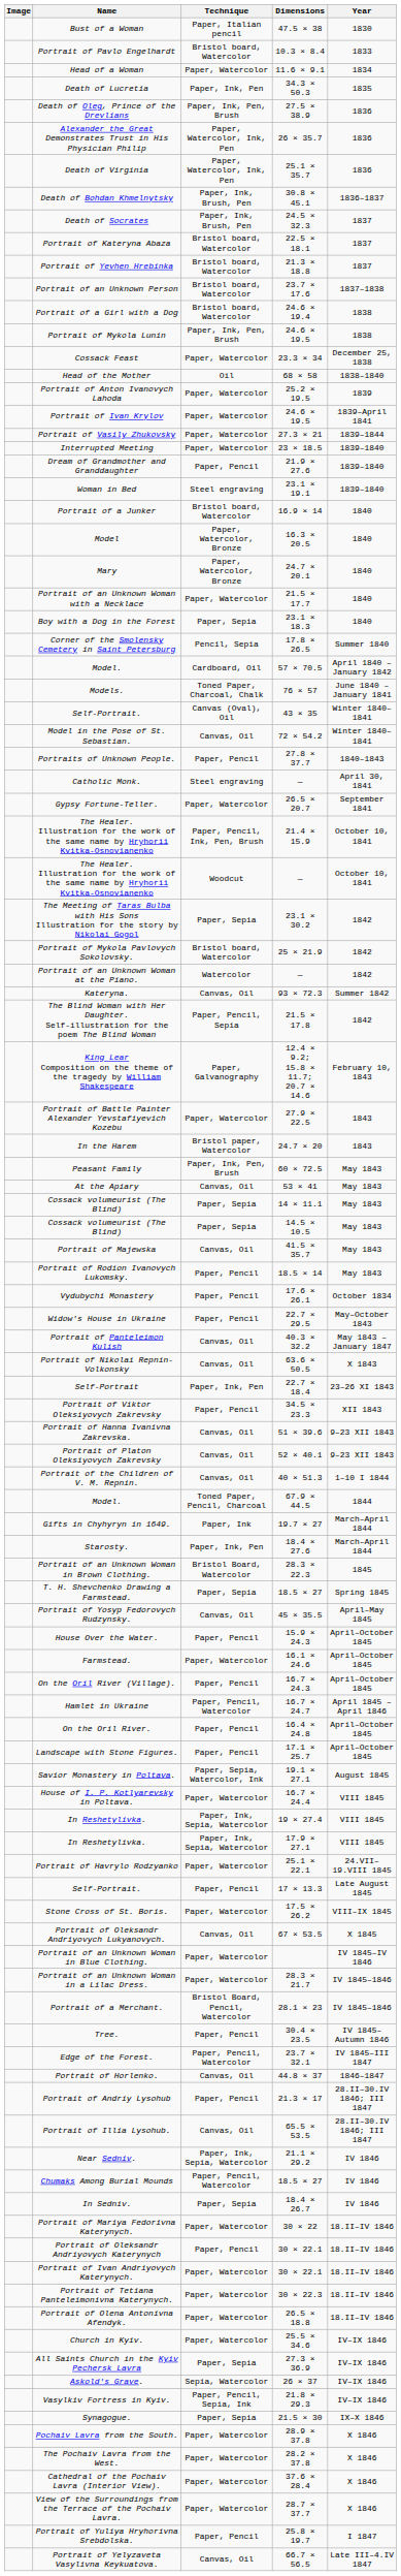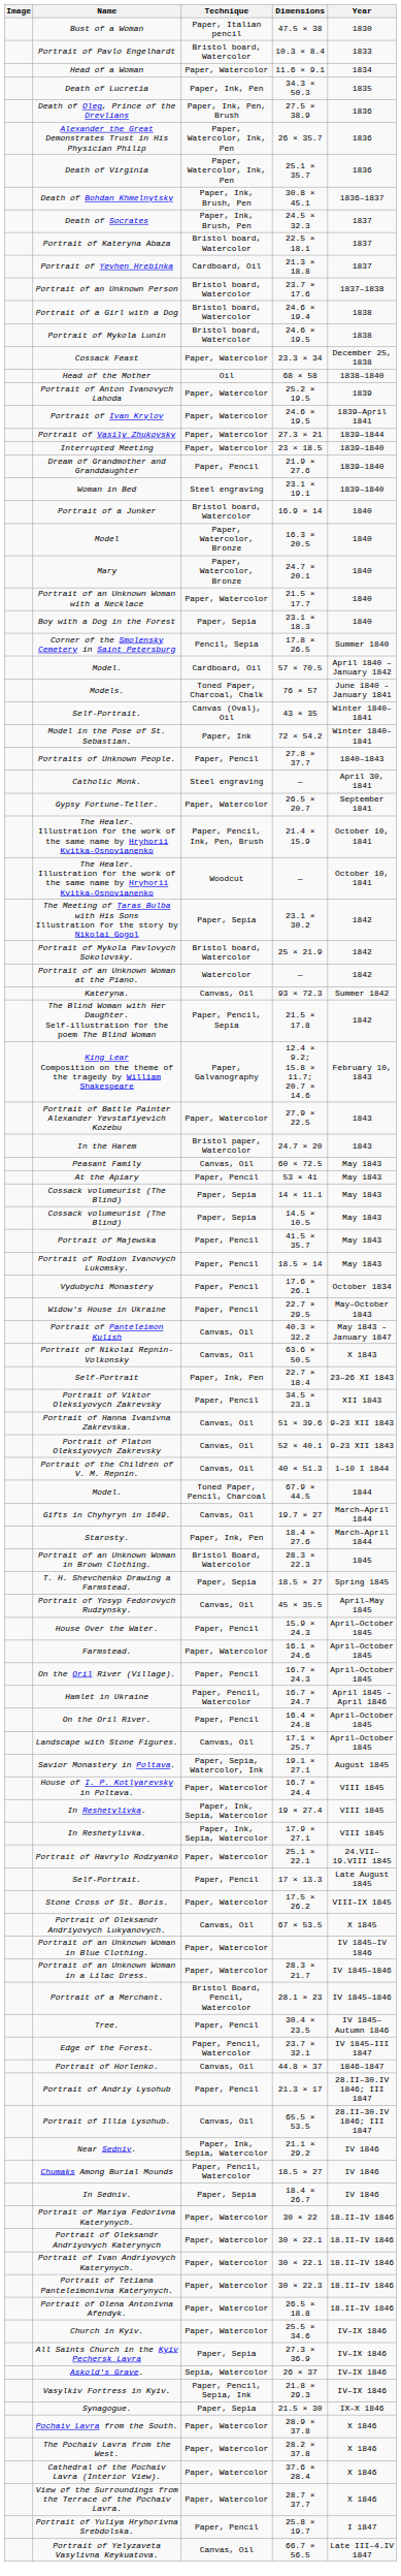 <table class="wikitable sortable" style="width:100%; text-align:center;">
 <tr>
 <th class="unsortable">Image</th>
 <th>Name</th>
 <th style="min-width:6em;">Technique</th>
 <th style="min-width:6em;">Dimensions</th>
 <th class="unsortable">Year</th>
 </tr>
 <tr>
 <td></td>
 <td><em>Bust of a Woman</em></td>
 <td>Paper, Italian pencil</td>
 <td>47.5 × 38</td>
 <td>1830</td>
 </tr>
 <tr>
 <td></td>
 <td><em>Portrait of Pavlo Engelhardt</em></td>
 <td>Bristol board, Watercolor</td>
 <td>10.3 × 8.4</td>
 <td>1833</td>
 </tr>
 <tr>
 <td></td>
 <td><em>Head of a Woman</em></td>
 <td>Paper, Watercolor</td>
 <td>11.6 × 9.1</td>
 <td>1834</td>
 </tr>
 <tr>
 <td></td>
 <td><em>Death of Lucretia</em></td>
 <td>Paper, Ink, Pen</td>
 <td>34.3 × 50.3</td>
 <td>1835</td>
 </tr>
 <tr>
 <td></td>
 <td><em>Death of <a href='#'>Oleg</a>, Prince of the <a href='#'>Drevlians</a></em></td>
 <td>Paper, Ink, Pen, Brush</td>
 <td>27.5 × 38.9</td>
 <td>1836</td>
 </tr>
 <tr>
 <td></td>
 <td><em><a href='#'>Alexander the Great</a> Demonstrates Trust in His Physician Philip</em></td>
 <td>Paper, Watercolor, Ink, Pen</td>
 <td>26 × 35.7</td>
 <td>1836</td>
 </tr>
 <tr>
 <td></td>
 <td><em>Death of Virginia</em></td>
 <td>Paper, Watercolor, Ink, Pen</td>
 <td>25.1 × 35.7</td>
 <td>1836</td>
 </tr>
 <tr>
 <td></td>
 <td><em>Death of <a href='#'>Bohdan Khmelnytsky</a></em></td>
 <td>Paper, Ink, Brush, Pen</td>
 <td>30.8 × 45.1</td>
 <td>1836–1837</td>
 </tr>
 <tr>
 <td></td>
 <td><em>Death of <a href='#'>Socrates</a></em></td>
 <td>Paper, Ink, Brush, Pen</td>
 <td>24.5 × 32.3</td>
 <td>1837</td>
 </tr>
 <tr>
 <td></td>
 <td><em>Portrait of Kateryna Abaza</em></td>
 <td>Bristol board, Watercolor</td>
 <td>22.5 × 18.1</td>
 <td>1837</td>
 </tr>
 <tr>
 <td></td>
 <td><em>Portrait of <a href='#'>Yevhen Hrebinka</a></em></td>
-<td>Bristol board, Watercolor</td>
+<td>Cardboard, Oil</td>
 <td>21.3 × 18.8</td>
 <td>1837</td>
 </tr>
 <tr>
 <td></td>
 <td><em>Portrait of an Unknown Person</em></td>
 <td>Bristol board, Watercolor</td>
 <td>23.7 × 17.6</td>
 <td>1837–1838</td>
 </tr>
 <tr>
 <td></td>
 <td><em>Portrait of a Girl with a Dog</em></td>
 <td>Bristol board, Watercolor</td>
 <td>24.6 × 19.4</td>
 <td>1838</td>
 </tr>
 <tr>
 <td></td>
 <td><em>Portrait of Mykola Lunin</em></td>
-<td>Paper, Ink, Pen, Brush</td>
+<td>Bristol board, Watercolor</td>
 <td>24.6 × 19.5</td>
 <td>1838</td>
 </tr>
 <tr>
 <td></td>
 <td><em>Cossack Feast</em></td>
 <td>Paper, Watercolor</td>
 <td>23.3 × 34</td>
 <td>December 25, 1838</td>
 </tr>
 <tr>
 <td></td>
 <td><em>Head of the Mother</em> </td>
 <td>Oil</td>
 <td>68 × 58</td>
 <td>1838–1840</td>
 </tr>
 <tr>
 <td></td>
 <td><em>Portrait of Anton Ivanovych Lahoda</em></td>
 <td>Paper, Watercolor</td>
 <td>25.2 × 19.5</td>
 <td>1839</td>
 </tr>
 <tr>
 <td></td>
 <td><em>Portrait of <a href='#'>Ivan Krylov</a></em></td>
 <td>Paper, Watercolor</td>
 <td>24.6 × 19.5</td>
 <td>1839–April 1841</td>
 </tr>
 <tr>
 <td></td>
 <td><em>Portrait of <a href='#'>Vasily Zhukovsky</a></em></td>
 <td>Paper, Watercolor</td>
 <td>27.3 × 21</td>
 <td>1839–1844</td>
 </tr>
 <tr>
 <td></td>
 <td><em>Interrupted Meeting</em></td>
 <td>Paper, Watercolor</td>
 <td>23 × 18.5</td>
 <td>1839–1840</td>
 </tr>
 <tr>
 <td></td>
 <td><em>Dream of Grandmother and Granddaughter</em></td>
 <td>Paper, Pencil</td>
 <td>21.9 × 27.6</td>
 <td>1839–1840</td>
 </tr>
 <tr>
 <td></td>
 <td><em>Woman in Bed</em></td>
 <td>Steel engraving</td>
 <td>23.1 × 19.1</td>
 <td>1839–1840</td>
 </tr>
 <tr>
 <td></td>
 <td><em>Portrait of a Junker</em></td>
 <td>Bristol board, Watercolor</td>
 <td>16.9 × 14</td>
 <td>1840</td>
 </tr>
 <tr>
 <td></td>
 <td><em>Model</em></td>
 <td>Paper, Watercolor, Bronze</td>
 <td>16.3 × 20.5</td>
 <td>1840</td>
 </tr>
 <tr>
 <td></td>
 <td><em>Mary</em></td>
 <td>Paper, Watercolor, Bronze</td>
 <td>24.7 × 20.1</td>
 <td>1840</td>
 </tr>
 <tr>
 <td></td>
 <td><em>Portrait of an Unknown Woman with a Necklace</em></td>
 <td>Paper, Watercolor</td>
 <td>21.5 × 17.7</td>
 <td>1840</td>
 </tr>
 <tr>
 <td></td>
 <td><em>Boy with a Dog in the Forest</em></td>
 <td>Paper, Sepia</td>
 <td>23.1 × 18.3</td>
 <td>1840</td>
 </tr>
 <tr>
 <td></td>
 <td><em>Corner of the <a href='#'>Smolensky Cemetery</a> in <a href='#'>Saint Petersburg</a></em></td>
 <td>Pencil, Sepia</td>
 <td>17.8 × 26.5</td>
 <td>Summer 1840</td>
 </tr>
 <tr>
 <td></td>
 <td><em>Model.</em></td>
 <td>Cardboard, Oil</td>
 <td>57 × 70.5</td>
 <td>April 1840 – January 1842</td>
 </tr>
 <tr>
 <td></td>
 <td><em>Models.</em></td>
 <td>Toned Paper, Charcoal, Chalk</td>
 <td>76 × 57</td>
 <td>June 1840 – January 1841</td>
 </tr>
 <tr>
 <td></td>
 <td><em>Self-Portrait.</em></td>
 <td>Canvas (Oval), Oil</td>
 <td>43 × 35</td>
 <td>Winter 1840–1841</td>
 </tr>
 <tr>
 <td></td>
 <td><em>Model in the Pose of St. Sebastian.</em></td>
-<td>Canvas, Oil</td>
+<td>Paper, Ink</td>
 <td>72 × 54.2</td>
 <td>Winter 1840–1841</td>
 </tr>
 <tr>
 <td></td>
 <td><em>Portraits of Unknown People.</em></td>
 <td>Paper, Pencil</td>
 <td>27.8 × 37.7</td>
 <td>1840–1843</td>
 </tr>
 <tr>
 <td></td>
 <td><em>Catholic Monk.</em></td>
 <td>Steel engraving</td>
 <td>—</td>
 <td>April 30, 1841</td>
 </tr>
 <tr>
 <td></td>
 <td><em>Gypsy Fortune-Teller.</em></td>
 <td>Paper, Watercolor</td>
 <td>26.5 × 20.7</td>
 <td>September 1841</td>
 </tr>
 <tr>
 <td></td>
 <td><em>The Healer.</em> <br>Illustration for the work of the same name by <a href='#'>Hryhorii Kvitka-Osnovianenko</a></td>
 <td>Paper, Pencil, Ink, Pen, Brush</td>
 <td>21.4 × 15.9</td>
 <td>October 10, 1841</td>
 </tr>
 <tr>
 <td></td>
 <td><em>The Healer.</em> <br>Illustration for the work of the same name by <a href='#'>Hryhorii Kvitka-Osnovianenko</a></td>
 <td>Woodcut</td>
 <td>—</td>
 <td>October 10, 1841</td>
 </tr>
 <tr>
 <td></td>
 <td><em>The Meeting of <a href='#'>Taras Bulba</a> with His Sons</em><br>Illustration for the story by <a href='#'>Nikolai Gogol</a></td>
 <td>Paper, Sepia</td>
 <td>23.1 × 30.2</td>
 <td>1842</td>
 </tr>
 <tr>
 <td></td>
 <td><em>Portrait of Mykola Pavlovych Sokolovsky.</em></td>
 <td>Bristol board, Watercolor</td>
 <td>25 × 21.9</td>
 <td>1842</td>
 </tr>
 <tr>
 <td></td>
 <td><em>Portrait of an Unknown Woman at the Piano.</em></td>
 <td>Watercolor</td>
 <td>—</td>
 <td>1842</td>
 </tr>
 <tr>
 <td></td>
 <td><em>Kateryna.</em></td>
 <td>Canvas, Oil</td>
 <td>93 × 72.3</td>
 <td>Summer 1842</td>
 </tr>
 <tr>
 <td></td>
 <td><em>The Blind Woman with Her Daughter.</em><br> Self-illustration for the poem <em>The Blind Woman</em></td>
 <td>Paper, Pencil, Sepia</td>
 <td>21.5 × 17.8</td>
 <td>1842</td>
 </tr>
 <tr>
 <td></td>
 <td><em><a href='#'>King Lear</a></em> <br> Composition on the theme of the tragedy by <a href='#'>William Shakespeare</a></td>
 <td>Paper, Galvanography</td>
 <td>12.4 × 9.2; <br>15.8 × 11.7;<br> 20.7 × 14.6</td>
 <td>February 10, 1843</td>
 </tr>
 <tr>
 <td></td>
 <td><em>Portrait of Battle Painter Alexander Yevstafiyevich Kozebu</em></td>
 <td>Paper, Watercolor</td>
 <td>27.9 × 22.5</td>
 <td>1843</td>
 </tr>
 <tr>
 <td></td>
 <td><em>In the Harem</em></td>
 <td>Bristol paper, Watercolor</td>
 <td>24.7 × 20</td>
 <td>1843</td>
 </tr>
 <tr>
 <td></td>
 <td><em>Peasant Family</em></td>
-<td>Paper, Ink, Pen, Brush</td>
+<td>Canvas, Oil</td>
 <td>60 × 72.5</td>
 <td>May 1843</td>
 </tr>
 <tr>
 <td></td>
 <td><em>At the Apiary</em></td>
-<td>Canvas, Oil</td>
+<td>Paper, Pencil</td>
 <td>53 × 41</td>
 <td>May 1843</td>
 </tr>
 <tr>
 <td></td>
 <td><em>Cossack volumeurist (The Blind)</em></td>
 <td>Paper, Sepia</td>
 <td>14 × 11.1</td>
 <td>May 1843</td>
 </tr>
 <tr>
 <td></td>
 <td><em>Cossack volumeurist (The Blind)</em></td>
 <td>Paper, Sepia</td>
 <td>14.5 × 10.5</td>
 <td>May 1843</td>
 </tr>
 <tr>
 <td></td>
 <td><em>Portrait of Majewska</em></td>
-<td>Canvas, Oil</td>
+<td>Paper, Pencil</td>
 <td>41.5 × 35.7</td>
 <td>May 1843</td>
 </tr>
 <tr>
 <td></td>
 <td><em>Portrait of Rodion Ivanovych Lukomsky.</em></td>
 <td>Paper, Pencil</td>
 <td>18.5 × 14</td>
 <td>May 1843</td>
 </tr>
 <tr>
 <td></td>
 <td><em>Vydubychi Monastery</em></td>
 <td>Paper, Pencil</td>
 <td>17.6 × 26.1</td>
 <td>October 1834</td>
 </tr>
 <tr>
 <td></td>
 <td><em>Widow's House in Ukraine</em></td>
 <td>Paper, Pencil</td>
 <td>22.7 × 29.5</td>
 <td>May–October 1843</td>
 </tr>
 <tr>
 <td></td>
 <td><em>Portrait of <a href='#'>Panteleimon Kulish</a></em></td>
 <td>Canvas, Oil</td>
 <td>40.3 × 32.2</td>
 <td>May 1843 – January 1847</td>
 </tr>
 <tr>
 <td></td>
 <td><em>Portrait of Nikolai Repnin-Volkonsky</em></td>
 <td>Canvas, Oil</td>
 <td>63.6 × 50.5</td>
 <td>X 1843</td>
 </tr>
 <tr>
 <td></td>
 <td><em>Self-Portrait</em></td>
 <td>Paper, Ink, Pen</td>
 <td>22.7 × 18.4</td>
 <td>23–26 XI 1843</td>
 </tr>
 <tr>
 <td></td>
 <td><em>Portrait of Viktor Oleksiyovych Zakrevsky</em></td>
 <td>Paper, Pencil</td>
 <td>34.5 × 23.3</td>
 <td>XII 1843</td>
 </tr>
 <tr>
 <td></td>
 <td><em>Portrait of Hanna Ivanivna Zakrevska.</em></td>
 <td>Canvas, Oil</td>
 <td>51 × 39.6</td>
 <td>9–23 XII 1843</td>
 </tr>
 <tr>
 <td></td>
 <td><em>Portrait of Platon Oleksiyovych Zakrevsky</em></td>
 <td>Canvas, Oil</td>
 <td>52 × 40.1</td>
 <td>9–23 XII 1843</td>
 </tr>
 <tr>
 <td></td>
 <td><em>Portrait of the Children of V. M. Repnin.</em></td>
 <td>Canvas, Oil</td>
 <td>40 × 51.3</td>
 <td>1–10 I 1844</td>
 </tr>
 <tr>
 <td></td>
 <td><em>Model.</em></td>
 <td>Toned Paper, Pencil, Charcoal</td>
 <td>67.9 × 44.5</td>
 <td>1844</td>
 </tr>
 <tr>
 <td></td>
 <td><em>Gifts in Chyhyryn in 1649.</em></td>
-<td>Paper, Ink</td>
+<td>Canvas, Oil</td>
 <td>19.7 × 27</td>
 <td>March–April 1844</td>
 </tr>
 <tr>
 <td></td>
 <td><em>Starosty.</em></td>
 <td>Paper, Ink, Pen</td>
 <td>18.4 × 27.6</td>
 <td>March–April 1844</td>
 </tr>
 <tr>
 <td></td>
 <td><em>Portrait of an Unknown Woman in Brown Clothing.</em></td>
 <td>Bristol Board, Watercolor</td>
 <td>28.3 × 22.3</td>
 <td>1845</td>
 </tr>
 <tr>
 <td></td>
 <td><em>T. H. Shevchenko Drawing a Farmstead.</em></td>
 <td>Paper, Sepia</td>
 <td>18.5 × 27</td>
 <td>Spring 1845</td>
 </tr>
 <tr>
 <td></td>
 <td><em>Portrait of Yosyp Fedorovych Rudzynsky.</em></td>
 <td>Canvas, Oil</td>
 <td>45 × 35.5</td>
 <td>April–May 1845</td>
 </tr>
 <tr>
 <td></td>
 <td><em>House Over the Water.</em></td>
 <td>Paper, Pencil</td>
 <td>15.9 × 24.3</td>
 <td>April–October 1845</td>
 </tr>
 <tr>
 <td></td>
 <td><em>Farmstead.</em></td>
 <td>Paper, Watercolor</td>
 <td>16.1 × 24.6</td>
 <td>April–October 1845</td>
 </tr>
 <tr>
 <td></td>
 <td><em>On the <a href='#'>Oril</a> River (Village).</em></td>
 <td>Paper, Pencil</td>
 <td>16.7 × 24.3</td>
 <td>April–October 1845</td>
 </tr>
 <tr>
 <td></td>
 <td><em>Hamlet in Ukraine</em></td>
 <td>Paper, Pencil, Watercolor</td>
 <td>16.7 × 24.7</td>
 <td>April 1845 – April 1846</td>
 </tr>
 <tr>
 <td></td>
 <td><em>On the Oril River.</em></td>
 <td>Paper, Pencil</td>
 <td>16.4 × 24.8</td>
 <td>April–October 1845</td>
 </tr>
 <tr>
 <td></td>
 <td><em>Landscape with Stone Figures.</em></td>
-<td>Paper, Pencil</td>
+<td>Canvas, Oil</td>
 <td>17.1 × 25.7</td>
 <td>April–October 1845</td>
 </tr>
 <tr>
 <td></td>
 <td><em>Savior Monastery in <a href='#'>Poltava</a>.</em></td>
 <td>Paper, Sepia, Watercolor, Ink</td>
 <td>19.1 × 27.1</td>
 <td>August 1845</td>
 </tr>
 <tr>
 <td></td>
 <td><em>House of <a href='#'>I. P. Kotlyarevsky</a> in Poltava.</em></td>
 <td>Paper, Watercolor</td>
 <td>16.7 × 24.4</td>
 <td>VIII 1845</td>
 </tr>
 <tr>
 <td></td>
 <td><em>In <a href='#'>Reshetylivka</a>.</em> </td>
 <td>Paper, Ink, Sepia, Watercolor</td>
 <td>19 × 27.4</td>
 <td>VIII 1845</td>
 </tr>
 <tr>
 <td></td>
 <td><em>In Reshetylivka.</em></td>
 <td>Paper, Ink, Sepia, Watercolor</td>
 <td>17.9 × 27.1</td>
 <td>VIII 1845</td>
 </tr>
 <tr>
 <td></td>
 <td><em>Portrait of Havrylo Rodzyanko</em></td>
 <td>Paper, Watercolor</td>
 <td>25.1 × 22.1</td>
 <td>24.VII–19.VIII 1845</td>
 </tr>
 <tr>
 <td></td>
 <td><em>Self-Portrait.</em></td>
 <td>Paper, Pencil</td>
 <td>17 × 13.3</td>
 <td>Late August 1845</td>
 </tr>
 <tr>
 <td></td>
 <td><em>Stone Cross of St. Boris.</em></td>
 <td>Paper, Watercolor</td>
 <td>17.5 × 26.2</td>
 <td>VIII–IX 1845</td>
 </tr>
 <tr>
 <td></td>
 <td><em>Portrait of Oleksandr Andriyovych Lukyanovych.</em></td>
 <td>Canvas, Oil</td>
 <td>67 × 53.5</td>
 <td>X 1845</td>
 </tr>
 <tr>
 <td></td>
 <td><em>Portrait of an Unknown Woman in Blue Clothing.</em></td>
 <td>Paper, Watercolor</td>
 <td></td>
 <td>IV 1845–IV 1846</td>
 </tr>
 <tr>
 <td></td>
 <td><em>Portrait of an Unknown Woman in a Lilac Dress.</em></td>
 <td>Paper, Watercolor</td>
 <td>28.3 × 21.7</td>
 <td>IV 1845–1846</td>
 </tr>
 <tr>
 <td></td>
 <td><em>Portrait of a Merchant.</em></td>
 <td>Bristol Board, Pencil, Watercolor</td>
 <td>28.1 × 23</td>
 <td>IV 1845–1846</td>
 </tr>
 <tr>
 <td></td>
 <td><em>Tree.</em></td>
 <td>Paper, Pencil</td>
 <td>30.4 × 23.5</td>
 <td>IV 1845–Autumn 1846</td>
 </tr>
 <tr>
 <td></td>
 <td><em>Edge of the Forest.</em></td>
 <td>Paper, Pencil, Watercolor</td>
 <td>23.7 × 32.1</td>
 <td>IV 1845–III 1847</td>
 </tr>
 <tr>
 <td></td>
 <td><em>Portrait of Horlenko.</em></td>
 <td>Canvas, Oil</td>
 <td>44.8 × 37</td>
 <td>1846–1847</td>
 </tr>
 <tr>
 <td></td>
 <td><em>Portrait of Andriy Lysohub</em></td>
 <td>Paper, Pencil</td>
 <td>21.3 × 17</td>
 <td>28.II–30.IV 1846; III 1847</td>
 </tr>
 <tr>
 <td></td>
 <td><em>Portrait of Illia Lysohub.</em></td>
 <td>Canvas, Oil</td>
 <td>65.5 × 53.5</td>
 <td>28.II–30.IV 1846; III 1847</td>
 </tr>
 <tr>
 <td></td>
 <td><em>Near <a href='#'>Sedniv</a>.</em></td>
 <td>Paper, Ink, Sepia, Watercolor</td>
 <td>21.1 × 29.2</td>
 <td>IV 1846</td>
 </tr>
 <tr>
 <td></td>
 <td><em><a href='#'>Chumaks</a> Among Burial Mounds</em></td>
 <td>Paper, Pencil, Watercolor</td>
 <td>18.5 × 27</td>
 <td>IV 1846</td>
 </tr>
 <tr>
 <td></td>
 <td><em>In Sedniv.</em></td>
 <td>Paper, Sepia</td>
 <td>18.4 × 26.7</td>
 <td>IV 1846</td>
 </tr>
 <tr>
 <td></td>
 <td><em>Portrait of Mariya Fedorivna Katerynych.</em></td>
 <td>Paper, Watercolor</td>
 <td>30 × 22</td>
 <td>18.II–IV 1846</td>
 </tr>
 <tr>
 <td></td>
 <td><em>Portrait of Oleksandr Andriyovych Katerynych</em></td>
-<td>Paper, Pencil</td>
+<td>Paper, Watercolor</td>
 <td>30 × 22.1</td>
 <td>18.II–IV 1846</td>
 </tr>
 <tr>
 <td></td>
 <td><em>Portrait of Ivan Andriyovych Katerynych.</em></td>
 <td>Paper, Watercolor</td>
 <td>30 × 22.1</td>
 <td>18.II–IV 1846</td>
 </tr>
 <tr>
 <td></td>
 <td><em>Portrait of Tetiana Panteleimonivna Katerynych.</em></td>
 <td>Paper, Watercolor</td>
 <td>30 × 22.3</td>
 <td>18.II–IV 1846</td>
 </tr>
 <tr>
 <td></td>
 <td><em>Portrait of Olena Antonivna Afendyk.</em></td>
 <td>Paper, Watercolor</td>
 <td>26.5 × 18.8</td>
 <td>18.II–IV 1846</td>
 </tr>
 <tr>
 <td></td>
 <td><em>Church in Kyiv.</em></td>
 <td>Paper, Watercolor</td>
 <td>25.5 × 34.6</td>
 <td>IV–IX 1846</td>
 </tr>
 <tr>
 <td></td>
 <td><em>All Saints Church in the <a href='#'>Kyiv Pechersk Lavra</a></em></td>
 <td>Paper, Sepia</td>
 <td>27.3 × 36.9</td>
 <td>IV–IX 1846</td>
 </tr>
 <tr>
 <td></td>
 <td><em><a href='#'>Askold's Grave</a>.</em></td>
 <td>Sepia, Watercolor</td>
 <td>26 × 37</td>
 <td>IV–IX 1846</td>
 </tr>
 <tr>
 <td></td>
 <td><em>Vasylkiv Fortress in Kyiv.</em></td>
 <td>Paper, Pencil, Sepia, Ink</td>
 <td>21.8 × 29.3</td>
 <td>IV–IX 1846</td>
 </tr>
 <tr>
 <td></td>
 <td><em>Synagogue.</em></td>
 <td>Paper, Sepia</td>
 <td>21.5 × 30</td>
 <td>IX–X 1846</td>
 </tr>
 <tr>
 <td></td>
 <td><em><a href='#'>Pochaiv Lavra</a> from the South.</em></td>
 <td>Paper, Watercolor</td>
 <td>28.9 × 37.8</td>
 <td>X 1846</td>
 </tr>
 <tr>
 <td></td>
 <td><em>The Pochaiv Lavra from the West.</em></td>
 <td>Paper, Watercolor</td>
 <td>28.2 × 37.8</td>
 <td>X 1846</td>
 </tr>
 <tr>
 <td></td>
 <td><em>Cathedral of the Pochaiv Lavra (Interior View).</em></td>
 <td>Paper, Watercolor</td>
 <td>37.6 × 28.4</td>
 <td>X 1846</td>
 </tr>
 <tr>
 <td></td>
 <td><em>View of the Surroundings from the Terrace of the Pochaiv Lavra.</em></td>
 <td>Paper, Watercolor</td>
 <td>28.7 × 37.7</td>
 <td>X 1846</td>
 </tr>
 <tr>
 <td></td>
 <td><em>Portrait of Yuliya Hryhorivna Srebdolska.</em></td>
 <td>Paper, Pencil</td>
 <td>25.8 × 19.7</td>
 <td>I 1847</td>
 </tr>
 <tr>
 <td></td>
 <td><em>Portrait of Yelyzaveta Vasylivna Keykuatova.</em></td>
 <td>Canvas, Oil</td>
 <td>66.7 × 56.5</td>
 <td>Late III–4.IV 1847</td>
 </tr>
 </table>
